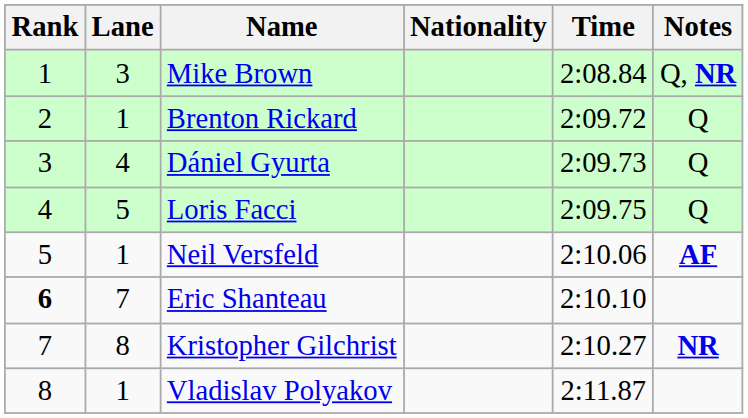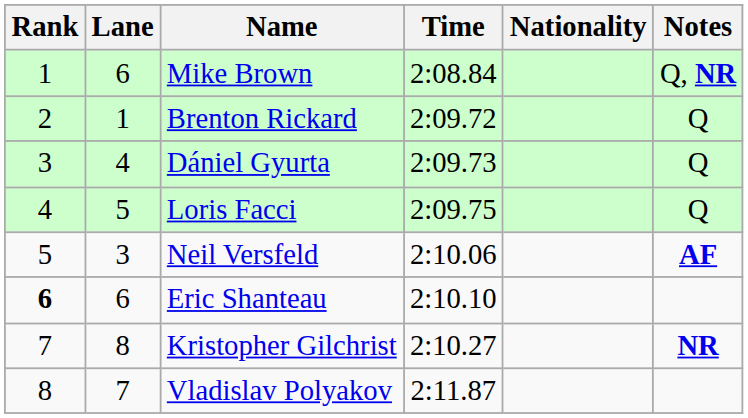 <table class="wikitable sortable" style="text-align:center">
 <tr bgcolor=ccffcc>
 <th>Rank</th>
 <th>Lane</th>
 <th>Name</th>
+<th>Time</th>
 <th>Nationality</th>
-<th>Time</th>
 <th>Notes</th>
 </tr>
 <tr bgcolor=ccffcc>
 <td>1</td>
-<td>3</td>
+<td>6</td>
 <td align=left><a href='#'>Mike Brown</a></td>
+<td>2:08.84</td>
 <td align=left></td>
-<td>2:08.84</td>
 <td>Q, <strong><a href='#'>NR</a></strong></td>
 </tr>
 <tr bgcolor=ccffcc>
 <td>2</td>
 <td>1</td>
 <td align=left><a href='#'>Brenton Rickard</a></td>
+<td>2:09.72</td>
 <td align=left></td>
-<td>2:09.72</td>
 <td>Q</td>
 </tr>
 <tr bgcolor=ccffcc>
 <td>3</td>
 <td>4</td>
 <td align=left><a href='#'>Dániel Gyurta</a></td>
+<td>2:09.73</td>
 <td align=left></td>
-<td>2:09.73</td>
 <td>Q</td>
 </tr>
 <tr bgcolor=ccffcc>
 <td>4</td>
 <td>5</td>
 <td align=left><a href='#'>Loris Facci</a></td>
+<td>2:09.75</td>
 <td align=left></td>
-<td>2:09.75</td>
 <td>Q</td>
 </tr>
 <tr>
 <td>5</td>
-<td>1</td>
+<td>3</td>
 <td align=left><a href='#'>Neil Versfeld</a></td>
+<td>2:10.06</td>
 <td align=left></td>
-<td>2:10.06</td>
 <td><strong><a href='#'>AF</a></strong></td>
 </tr>
 <tr>
 <td><strong>6</strong></td>
-<td>7</td>
+<td>6</td>
 <td align=left><a href='#'>Eric Shanteau</a></td>
+<td>2:10.10</td>
 <td align=left></td>
-<td>2:10.10</td>
 <td></td>
 </tr>
 <tr>
 <td>7</td>
 <td>8</td>
 <td align=left><a href='#'>Kristopher Gilchrist</a></td>
+<td>2:10.27</td>
 <td align=left></td>
-<td>2:10.27</td>
 <td><strong><a href='#'>NR</a></strong></td>
 </tr>
 <tr>
 <td>8</td>
-<td>1</td>
+<td>7</td>
 <td align=left><a href='#'>Vladislav Polyakov</a></td>
+<td>2:11.87</td>
 <td align=left></td>
-<td>2:11.87</td>
 <td></td>
 </tr>
 </table>
